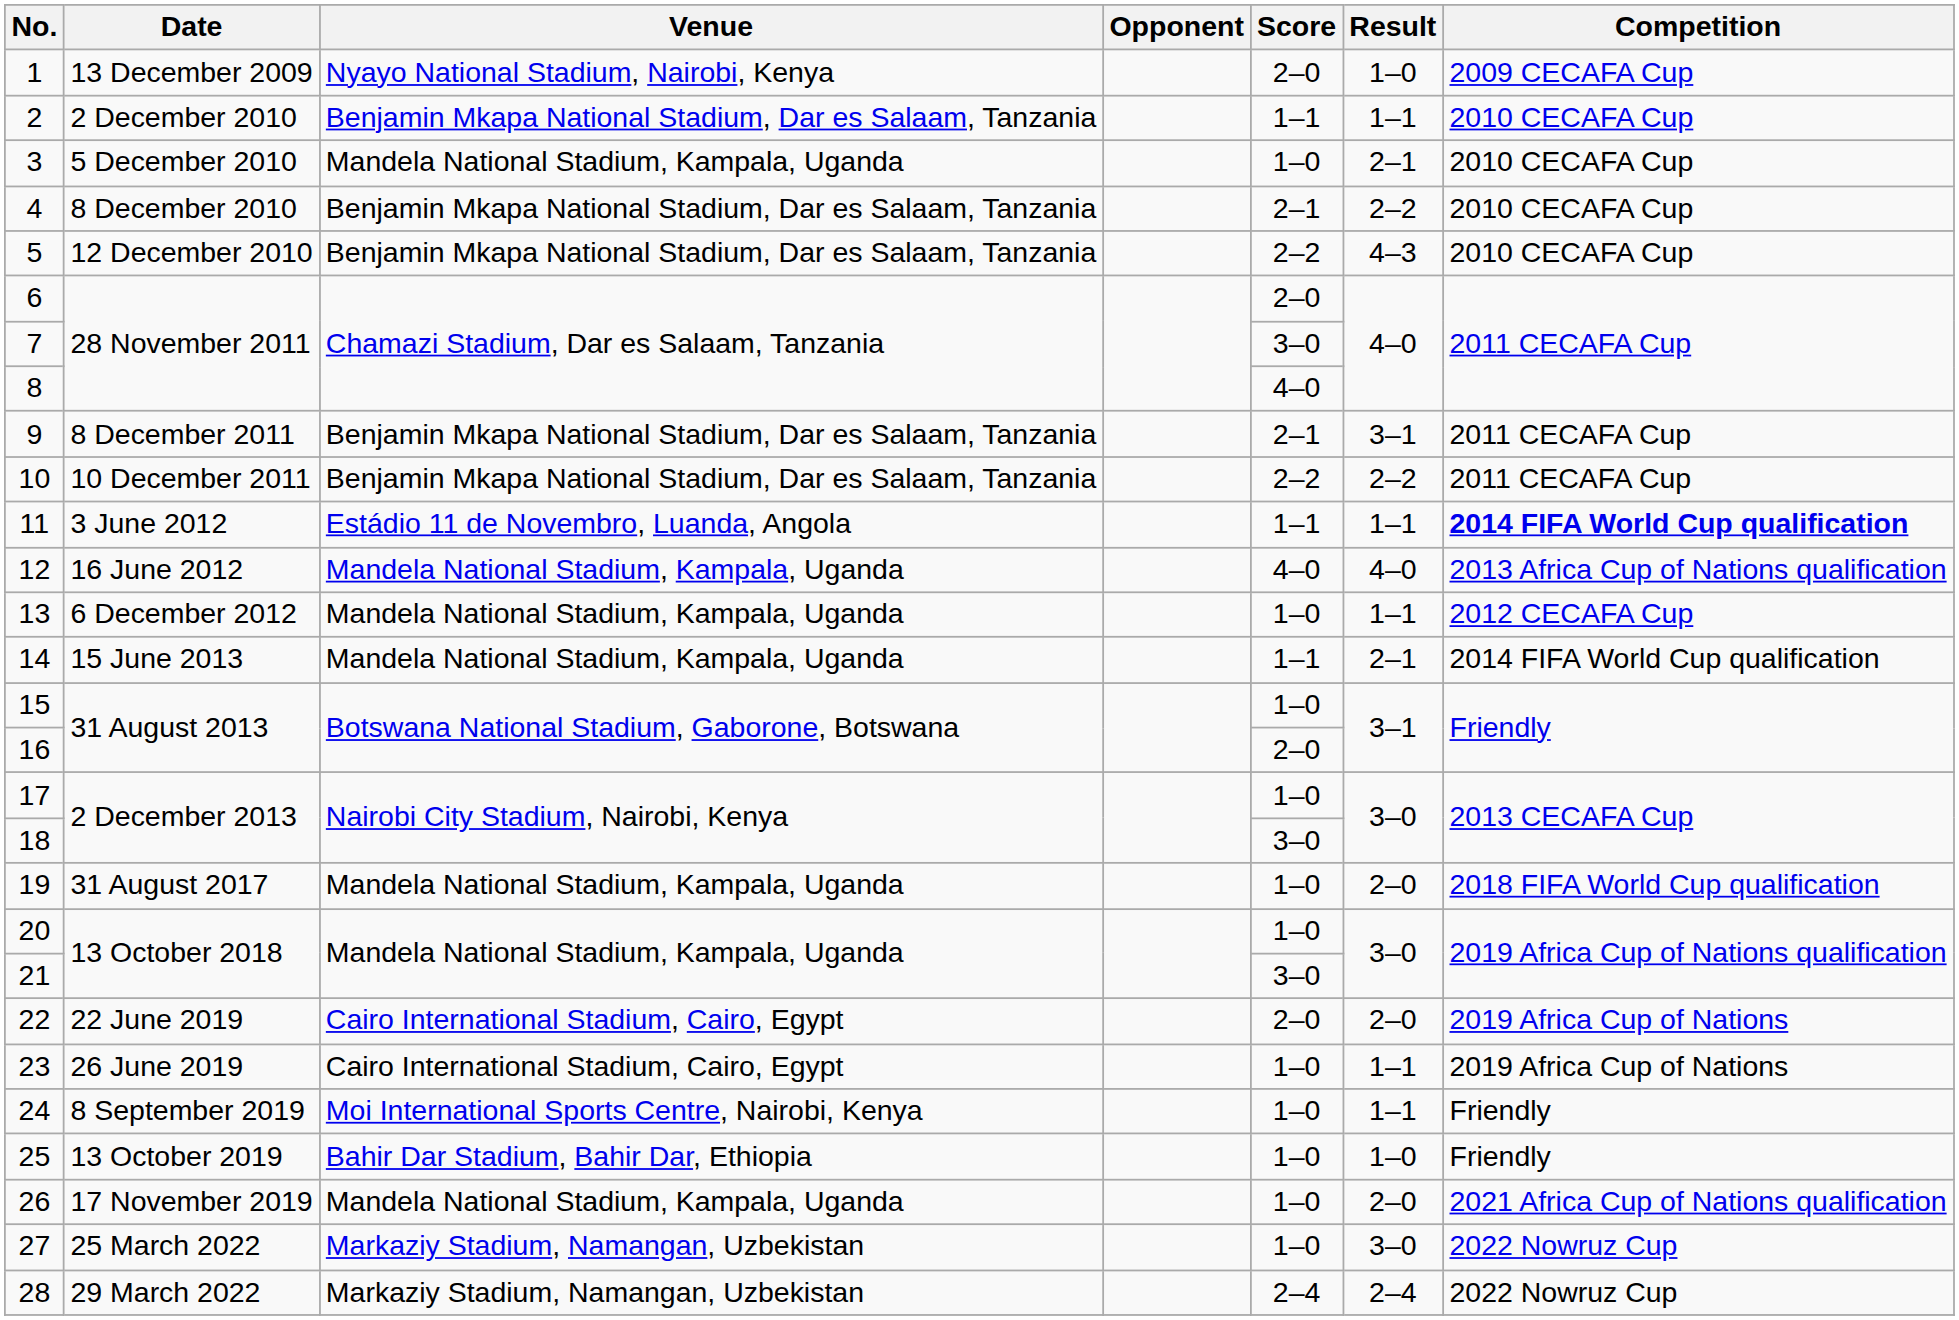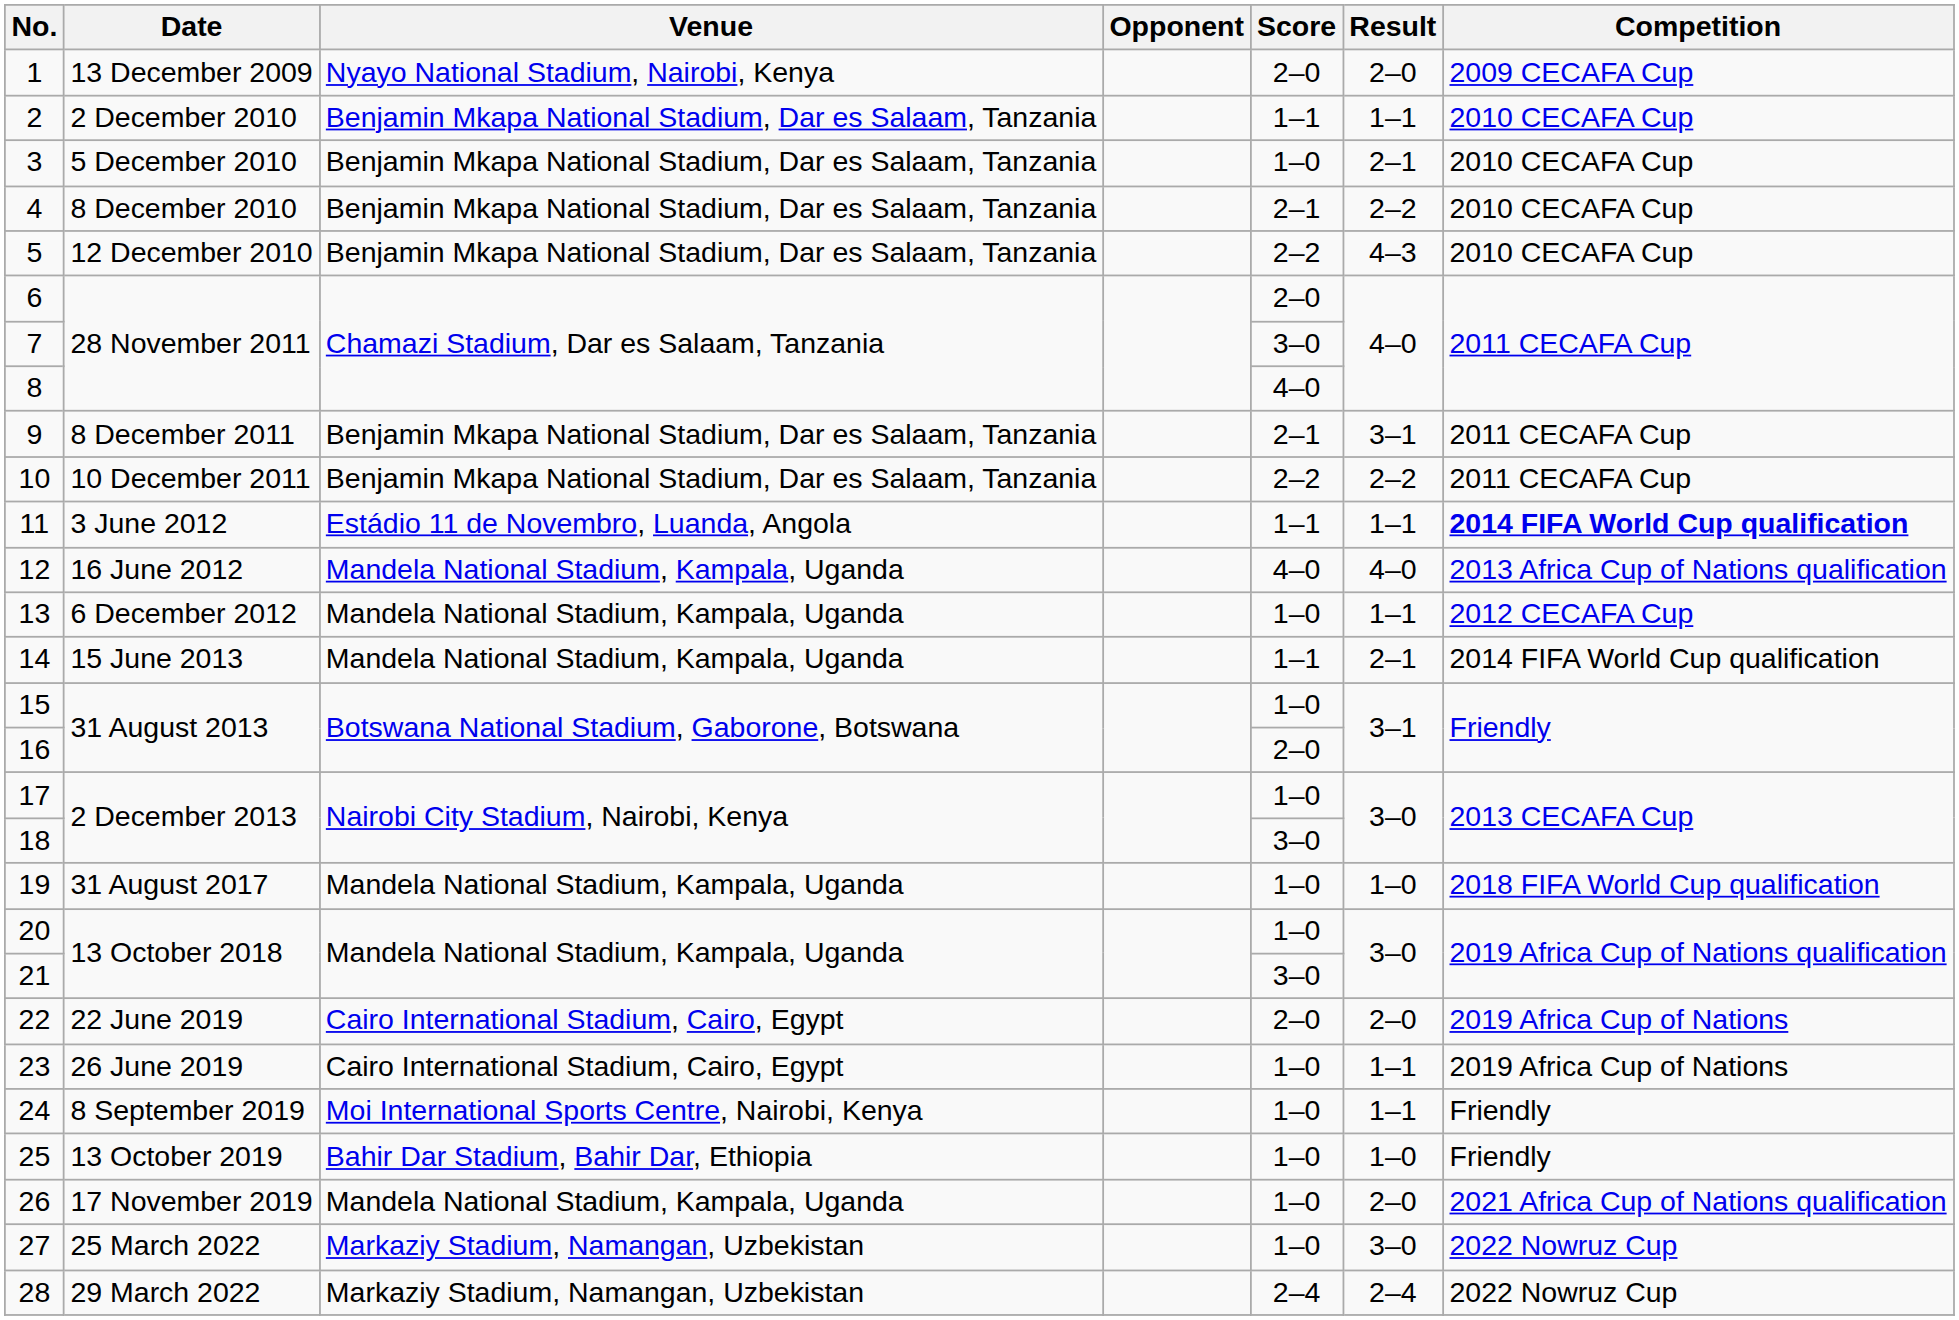 <table class="wikitable sortable">
 <tr>
 <th scope="col">No.</th>
 <th scope="col">Date</th>
 <th scope="col">Venue</th>
 <th scope="col">Opponent</th>
 <th scope="col">Score</th>
 <th scope="col">Result</th>
 <th scope="col">Competition</th>
 </tr>
 <tr>
 <td align="center">1</td>
 <td>13 December 2009</td>
 <td><a href='#'>Nyayo National Stadium</a>, <a href='#'>Nairobi</a>, Kenya</td>
 <td></td>
 <td align="center">2–0</td>
-<td align="center">1–0</td>
+<td align="center">2–0</td>
 <td><a href='#'>2009 CECAFA Cup</a></td>
 </tr>
 <tr>
 <td align="center">2</td>
 <td>2 December 2010</td>
 <td><a href='#'>Benjamin Mkapa National Stadium</a>, <a href='#'>Dar es Salaam</a>, Tanzania</td>
 <td></td>
 <td align="center">1–1</td>
 <td align="center">1–1</td>
 <td><a href='#'>2010 CECAFA Cup</a></td>
 </tr>
 <tr>
 <td align="center">3</td>
 <td>5 December 2010</td>
-<td>Mandela National Stadium, Kampala, Uganda</td>
+<td>Benjamin Mkapa National Stadium, Dar es Salaam, Tanzania</td>
 <td></td>
 <td align="center">1–0</td>
 <td align="center">2–1</td>
 <td>2010 CECAFA Cup</td>
 </tr>
 <tr>
 <td align="center">4</td>
 <td>8 December 2010</td>
 <td>Benjamin Mkapa National Stadium, Dar es Salaam, Tanzania</td>
 <td></td>
 <td align="center">2–1</td>
 <td align="center">2–2</td>
 <td>2010 CECAFA Cup</td>
 </tr>
 <tr>
 <td align="center">5</td>
 <td>12 December 2010</td>
 <td>Benjamin Mkapa National Stadium, Dar es Salaam, Tanzania</td>
 <td></td>
 <td align="center">2–2</td>
 <td align="center">4–3</td>
 <td>2010 CECAFA Cup</td>
 </tr>
 <tr>
 <td align="center">6</td>
 <td rowspan="3">28 November 2011</td>
 <td rowspan="3"><a href='#'>Chamazi Stadium</a>, Dar es Salaam, Tanzania</td>
 <td rowspan="3"></td>
 <td align="center">2–0</td>
 <td rowspan="3" align="center">4–0</td>
 <td rowspan="3"><a href='#'>2011 CECAFA Cup</a></td>
 </tr>
 <tr>
 <td align="center">7</td>
 <td align="center">3–0</td>
 </tr>
 <tr>
 <td align="center">8</td>
 <td align="center">4–0</td>
 </tr>
 <tr>
 <td align="center">9</td>
 <td>8 December 2011</td>
 <td>Benjamin Mkapa National Stadium, Dar es Salaam, Tanzania</td>
 <td></td>
 <td align="center">2–1</td>
 <td align="center">3–1</td>
 <td>2011 CECAFA Cup</td>
 </tr>
 <tr>
 <td align="center">10</td>
 <td>10 December 2011</td>
 <td>Benjamin Mkapa National Stadium, Dar es Salaam, Tanzania</td>
 <td></td>
 <td align="center">2–2</td>
 <td align="center">2–2</td>
 <td>2011 CECAFA Cup</td>
 </tr>
 <tr>
 <td align="center">11</td>
 <td>3 June 2012</td>
 <td><a href='#'>Estádio 11 de Novembro</a>, <a href='#'>Luanda</a>, Angola</td>
 <td></td>
 <td align="center">1–1</td>
 <td align="center">1–1</td>
 <td><strong><a href='#'>2014 FIFA World Cup qualification</a></strong></td>
 </tr>
 <tr>
 <td align="center">12</td>
 <td>16 June 2012</td>
 <td><a href='#'>Mandela National Stadium</a>, <a href='#'>Kampala</a>, Uganda</td>
 <td></td>
 <td align="center">4–0</td>
 <td align="center">4–0</td>
 <td><a href='#'>2013 Africa Cup of Nations qualification</a></td>
 </tr>
 <tr>
 <td align="center">13</td>
 <td>6 December 2012</td>
 <td>Mandela National Stadium, Kampala, Uganda</td>
 <td></td>
 <td align="center">1–0</td>
 <td align="center">1–1</td>
 <td><a href='#'>2012 CECAFA Cup</a></td>
 </tr>
 <tr>
 <td align="center">14</td>
 <td>15 June 2013</td>
 <td>Mandela National Stadium, Kampala, Uganda</td>
 <td></td>
 <td align="center">1–1</td>
 <td align="center">2–1</td>
 <td>2014 FIFA World Cup qualification</td>
 </tr>
 <tr>
 <td align="center">15</td>
 <td rowspan="2">31 August 2013</td>
 <td rowspan="2"><a href='#'>Botswana National Stadium</a>, <a href='#'>Gaborone</a>, Botswana</td>
 <td rowspan="2"></td>
 <td align="center">1–0</td>
 <td rowspan="2" align="center">3–1</td>
 <td rowspan="2"><a href='#'>Friendly</a></td>
 </tr>
 <tr>
 <td align="center">16</td>
 <td align="center">2–0</td>
 </tr>
 <tr>
 <td align="center">17</td>
 <td rowspan="2">2 December 2013</td>
 <td rowspan="2"><a href='#'>Nairobi City Stadium</a>, Nairobi, Kenya</td>
 <td rowspan="2"></td>
 <td align="center">1–0</td>
 <td rowspan="2" align="center">3–0</td>
 <td rowspan="2"><a href='#'>2013 CECAFA Cup</a></td>
 </tr>
 <tr>
 <td align="center">18</td>
 <td align="center">3–0</td>
 </tr>
 <tr>
 <td align="center">19</td>
 <td>31 August 2017</td>
 <td>Mandela National Stadium, Kampala, Uganda</td>
 <td></td>
 <td align="center">1–0</td>
-<td align="center">2–0</td>
+<td align="center">1–0</td>
 <td><a href='#'>2018 FIFA World Cup qualification</a></td>
 </tr>
 <tr>
 <td align="center">20</td>
 <td rowspan="2">13 October 2018</td>
 <td rowspan="2">Mandela National Stadium, Kampala, Uganda</td>
 <td rowspan="2"></td>
 <td align="center">1–0</td>
 <td rowspan="2" align="center">3–0</td>
 <td rowspan="2"><a href='#'>2019 Africa Cup of Nations qualification</a></td>
 </tr>
 <tr>
 <td align="center">21</td>
 <td align="center">3–0</td>
 </tr>
 <tr>
 <td align="center">22</td>
 <td>22 June 2019</td>
 <td><a href='#'>Cairo International Stadium</a>, <a href='#'>Cairo</a>, Egypt</td>
 <td></td>
 <td align="center">2–0</td>
 <td align="center">2–0</td>
 <td><a href='#'>2019 Africa Cup of Nations</a></td>
 </tr>
 <tr>
 <td align="center">23</td>
 <td>26 June 2019</td>
 <td>Cairo International Stadium, Cairo, Egypt</td>
 <td></td>
 <td align="center">1–0</td>
 <td align="center">1–1</td>
 <td>2019 Africa Cup of Nations</td>
 </tr>
 <tr>
 <td align="center">24</td>
 <td>8 September 2019</td>
 <td><a href='#'>Moi International Sports Centre</a>, Nairobi, Kenya</td>
 <td></td>
 <td align="center">1–0</td>
 <td align="center">1–1</td>
 <td>Friendly</td>
 </tr>
 <tr>
 <td align="center">25</td>
 <td>13 October 2019</td>
 <td><a href='#'>Bahir Dar Stadium</a>, <a href='#'>Bahir Dar</a>, Ethiopia</td>
 <td></td>
 <td align="center">1–0</td>
 <td align="center">1–0</td>
 <td>Friendly</td>
 </tr>
 <tr>
 <td align="center">26</td>
 <td>17 November 2019</td>
 <td>Mandela National Stadium, Kampala, Uganda</td>
 <td></td>
 <td align="center">1–0</td>
 <td align="center">2–0</td>
 <td><a href='#'>2021 Africa Cup of Nations qualification</a></td>
 </tr>
 <tr>
 <td align="center">27</td>
 <td>25 March 2022</td>
 <td><a href='#'>Markaziy Stadium</a>, <a href='#'>Namangan</a>, Uzbekistan</td>
 <td></td>
 <td align="center">1–0</td>
 <td align="center">3–0</td>
 <td><a href='#'>2022 Nowruz Cup</a></td>
 </tr>
 <tr>
 <td align="center">28</td>
 <td>29 March 2022</td>
 <td>Markaziy Stadium, Namangan, Uzbekistan</td>
 <td></td>
 <td align="center">2–4</td>
 <td align="center">2–4</td>
 <td>2022 Nowruz Cup</td>
 </tr>
 </table>
